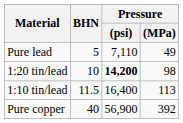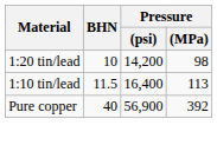 <table class="wikitable floatright">
 <tr>
 <th rowspan=2>Material</th>
 <th rowspan=2>BHN</th>
 <th colspan=2>Pressure</th>
 </tr>
 <tr>
 <th>(psi)</th>
 <th>(MPa)</th>
 </tr>
 <tr>
-<td>Pure lead</td>
-<td align=right>5</td>
-<td align=right>7,110</td>
-<td align=right>49</td>
-</tr>
-<tr>
 <td>1:20 tin/lead</td>
 <td align=right>10</td>
-<td align=right><strong>14,200</strong></td>
+<td align=right>14,200</td>
 <td align=right>98</td>
 </tr>
 <tr>
 <td>1:10 tin/lead</td>
 <td align=right>11.5</td>
 <td align=right>16,400</td>
 <td align=right>113</td>
 </tr>
 <tr>
 <td>Pure copper</td>
 <td align=right>40</td>
 <td align=right>56,900</td>
 <td align=right>392</td>
 </tr>
 </table>
